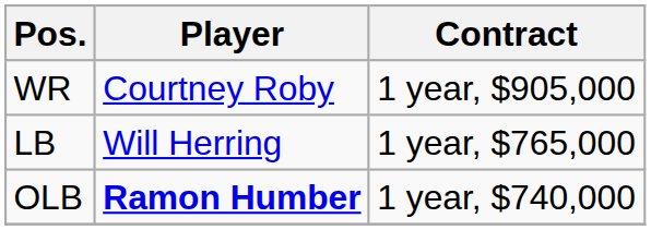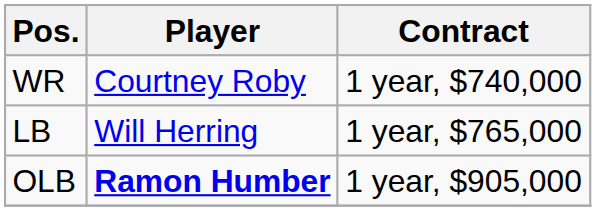 <table class="wikitable" style="font-size: 95%; text-align: left;">
 <tr>
 <th>Pos.</th>
 <th>Player</th>
 <th>Contract</th>
 </tr>
 <tr>
 <td>WR</td>
 <td><a href='#'>Courtney Roby</a></td>
-<td>1 year, $905,000</td>
+<td>1 year, $740,000</td>
 </tr>
 <tr>
 <td>LB</td>
 <td><a href='#'>Will Herring</a></td>
 <td>1 year, $765,000</td>
 </tr>
 <tr>
 <td>OLB</td>
 <td><strong><a href='#'>Ramon Humber</a></strong></td>
-<td>1 year, $740,000</td>
+<td>1 year, $905,000</td>
 </tr>
 <tr>
 </tr>
 </table>
